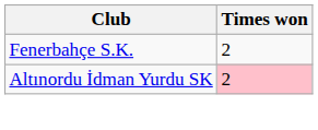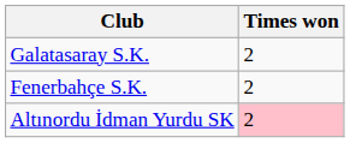 <table class="wikitable">
 <tr>
 <th>Club</th>
 <th>Times won</th>
+</tr>
+<tr>
+<td><a href='#'>Galatasaray S.K.</a></td>
+<td>2</td>
 </tr>
 <tr>
 <td><a href='#'>Fenerbahçe S.K.</a></td>
 <td>2</td>
 </tr>
 <tr>
 <td><a href='#'>Altınordu İdman Yurdu SK</a></td>
 <td style="background: pink;">2</td>
 </tr>
 </table>
